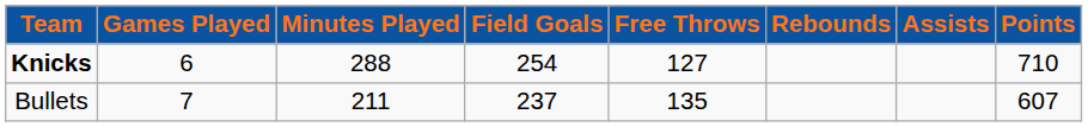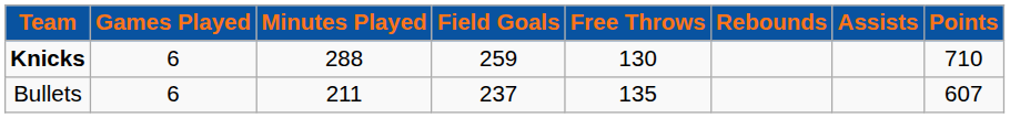 <table class="wikitable">
 <tr>
 <th style="color:#FF7518; background:#0953a0;">Team</th>
 <th style="color:#FF7518; background:#0953a0;">Games Played</th>
 <th style="color:#FF7518; background:#0953a0;">Minutes Played</th>
 <th style="color:#FF7518; background:#0953a0;">Field Goals</th>
 <th style="color:#FF7518; background:#0953a0;">Free Throws</th>
 <th style="color:#FF7518; background:#0953a0;">Rebounds</th>
 <th style="color:#FF7518; background:#0953a0;">Assists</th>
 <th style="color:#FF7518; background:#0953a0;">Points</th>
 </tr>
 <tr align="center">
 <td><strong>Knicks</strong></td>
 <td>6</td>
 <td>288</td>
-<td>254</td>
-<td>127</td>
+<td>259</td>
+<td>130</td>
 <td></td>
 <td></td>
 <td>710</td>
 </tr>
 <tr align="center">
 <td>Bullets</td>
-<td>7</td>
+<td>6</td>
 <td>211</td>
 <td>237</td>
 <td>135</td>
 <td></td>
 <td></td>
 <td>607</td>
 </tr>
 </table>
